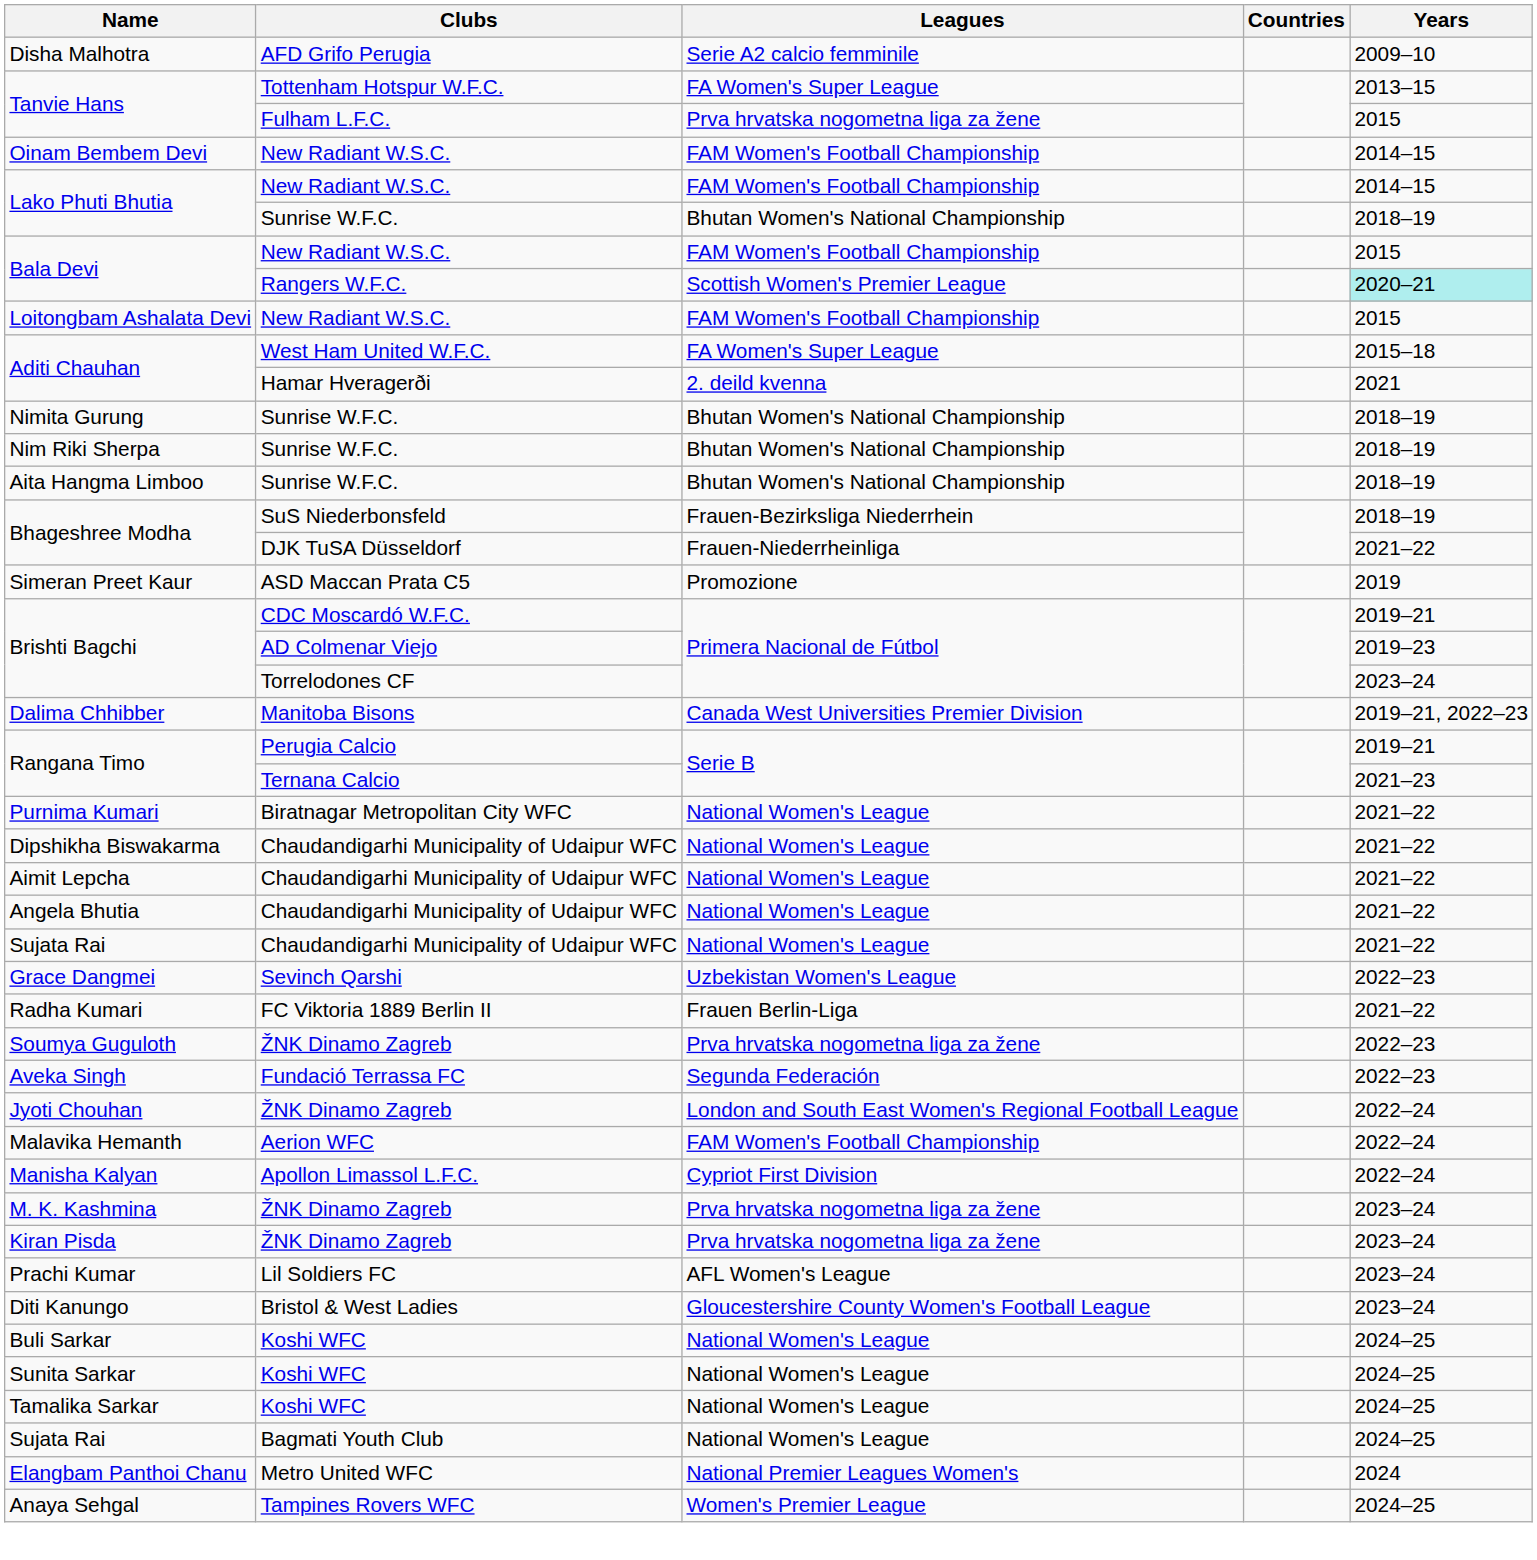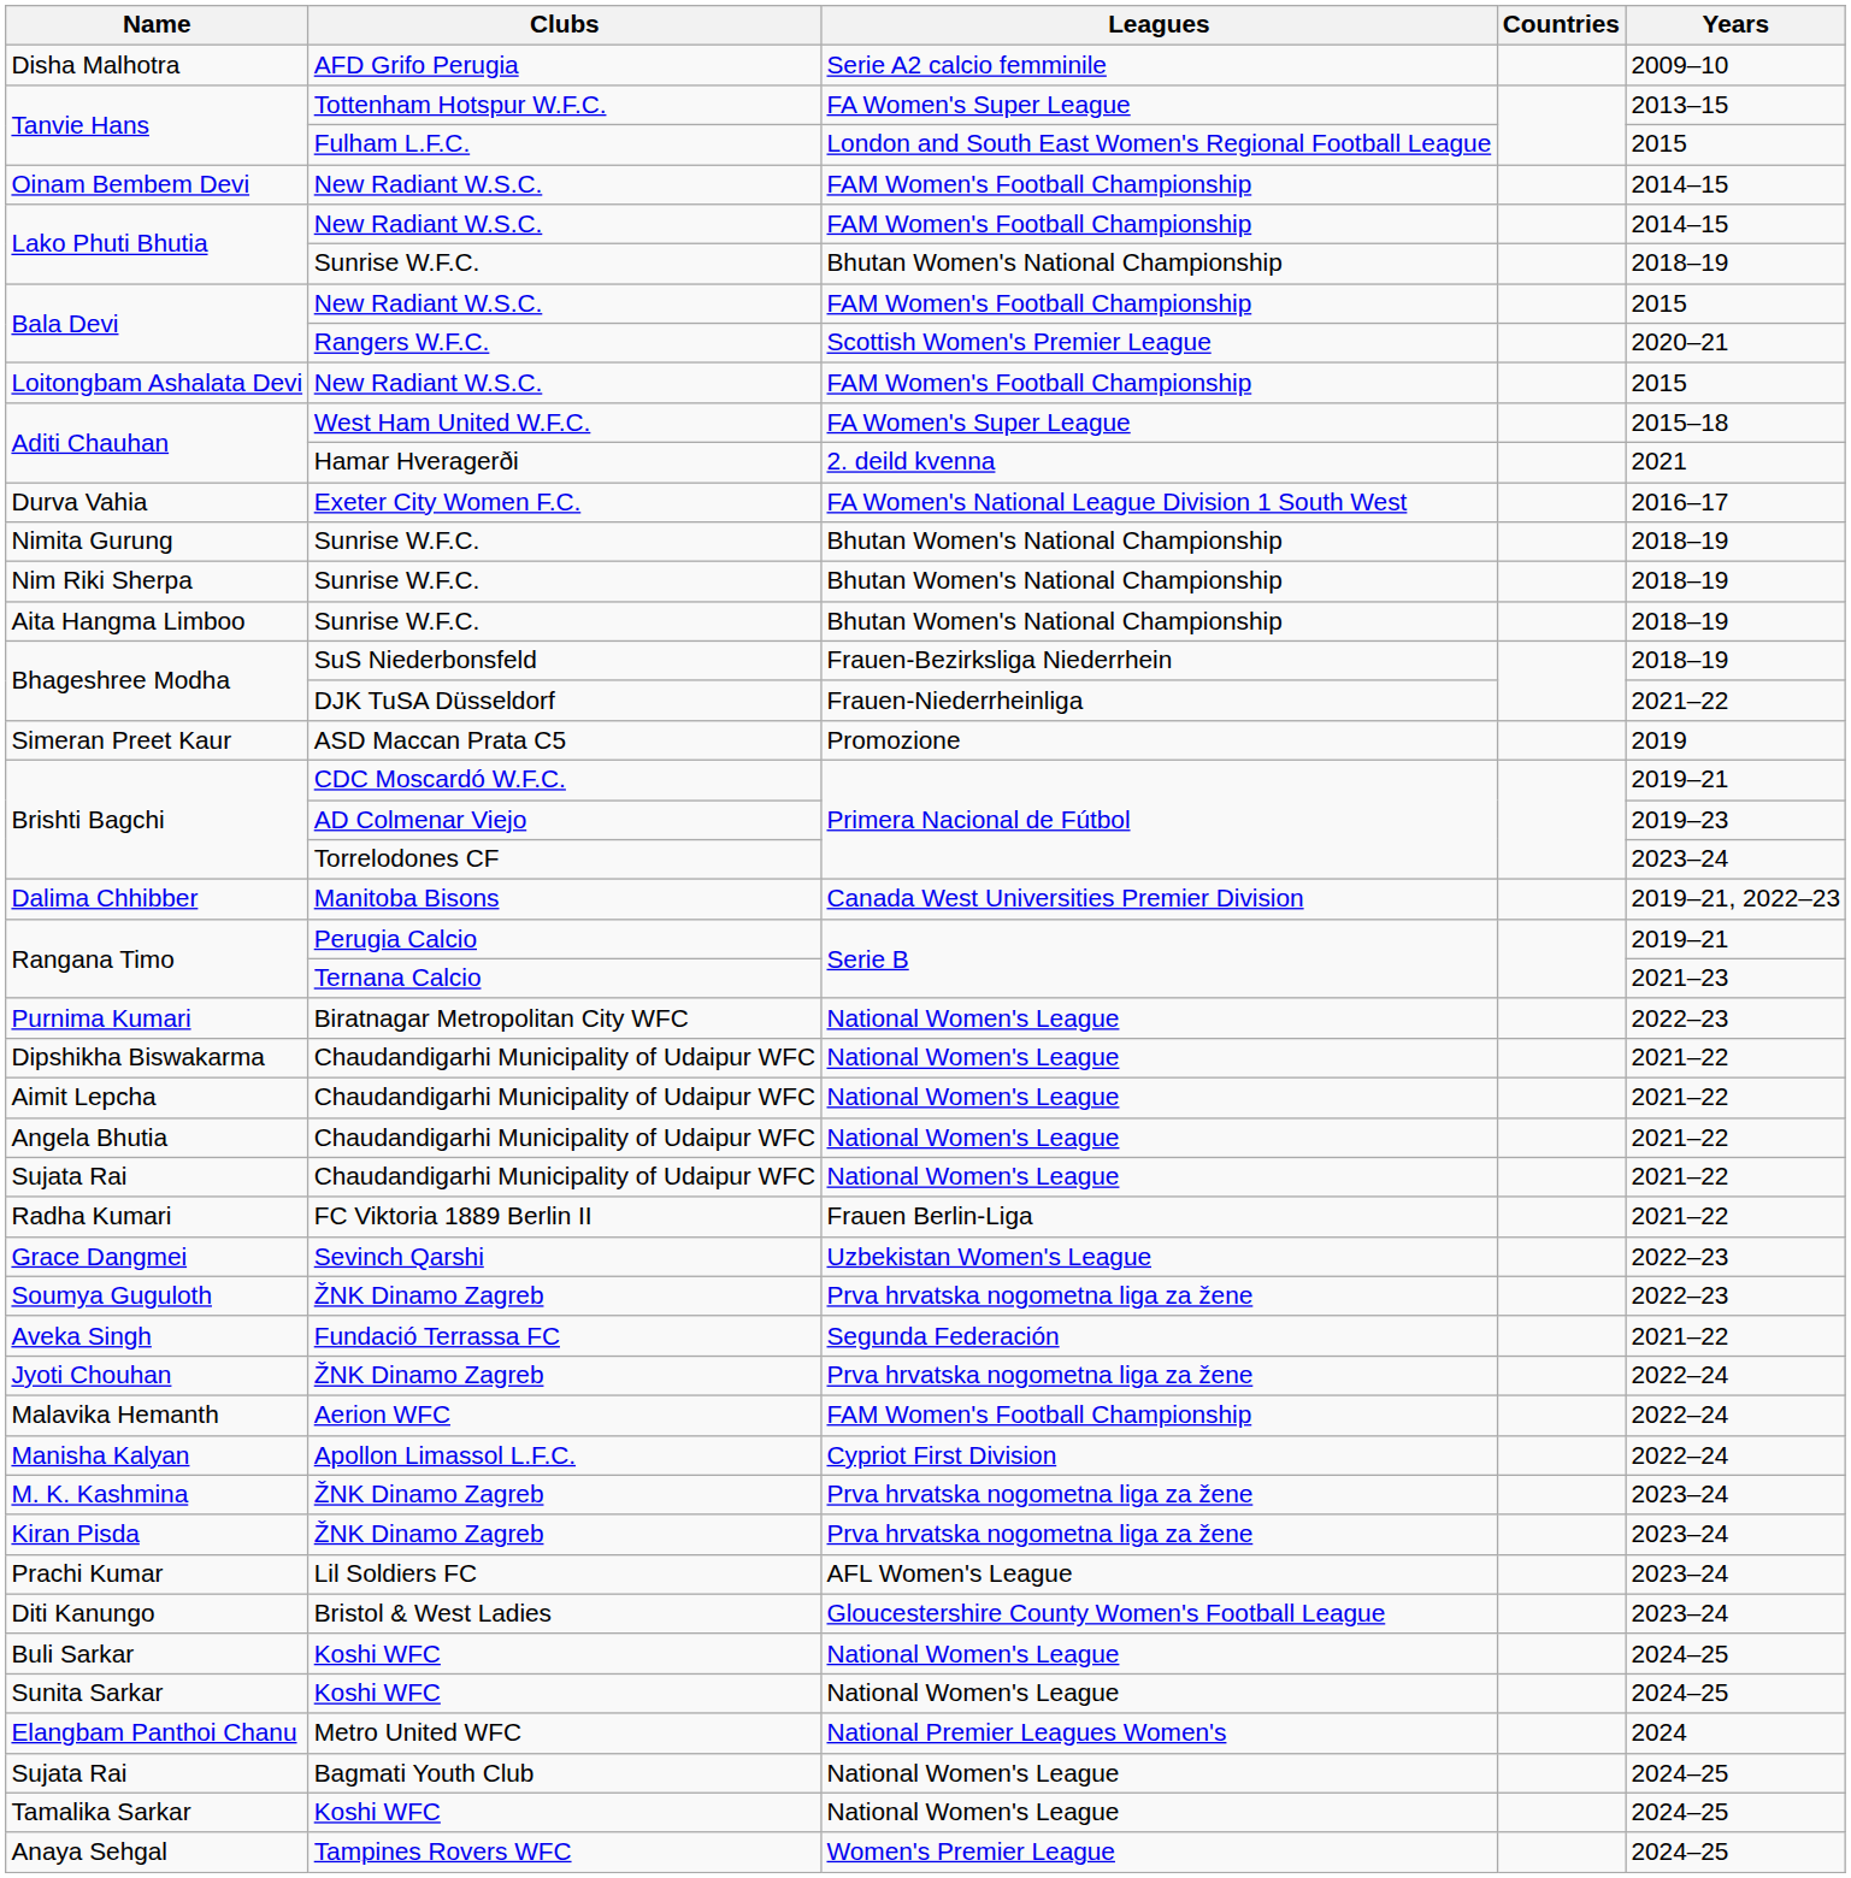 <table class="wikitable plainrowheaders sortable" style="text-align:center">
 <tr>
 <th>Name</th>
 <th>Clubs</th>
 <th>Leagues</th>
 <th>Countries</th>
 <th>Years</th>
 </tr>
 <tr>
 <td scope=row style=text-align:left>Disha Malhotra</td>
 <td align=left><a href='#'>AFD Grifo Perugia</a></td>
 <td align=left><a href='#'>Serie A2 calcio femminile</a></td>
 <td align=left></td>
 <td align=left>2009–10</td>
 </tr>
 <tr>
 <td rowspan="2" scope=row style=text-align:left><a href='#'>Tanvie Hans</a></td>
 <td align=left><a href='#'>Tottenham Hotspur W.F.C.</a></td>
 <td align=left><a href='#'>FA Women's Super League</a></td>
 <td rowspan="2" align=left></td>
 <td align=left>2013–15</td>
 </tr>
 <tr>
 <td align=left><a href='#'>Fulham L.F.C.</a></td>
-<td align=left><a href='#'>Prva hrvatska nogometna liga za žene</a></td>
+<td align=left><a href='#'>London and South East Women's Regional Football League</a></td>
 <td align=left>2015</td>
 </tr>
 <tr>
 <td scope=row style=text-align:left><a href='#'>Oinam Bembem Devi</a></td>
 <td align=left><a href='#'>New Radiant W.S.C.</a></td>
 <td align=left><a href='#'>FAM Women's Football Championship</a></td>
 <td align=left></td>
 <td align=left>2014–15</td>
 </tr>
 <tr>
 <td rowspan="2" scope=row style=text-align:left><a href='#'>Lako Phuti Bhutia</a></td>
 <td align=left><a href='#'>New Radiant W.S.C.</a></td>
 <td align=left><a href='#'>FAM Women's Football Championship</a></td>
 <td align=left></td>
 <td align=left>2014–15</td>
 </tr>
 <tr>
 <td align=left>Sunrise W.F.C.</td>
 <td align=left>Bhutan Women's National Championship</td>
 <td align=left></td>
 <td align=left>2018–19</td>
 </tr>
 <tr>
 <td rowspan="2" scope=row style=text-align:left><a href='#'>Bala Devi</a></td>
 <td align=left><a href='#'>New Radiant W.S.C.</a></td>
 <td align=left><a href='#'>FAM Women's Football Championship</a></td>
 <td align=left></td>
 <td align=left>2015</td>
 </tr>
 <tr>
 <td align=left><a href='#'>Rangers W.F.C.</a></td>
 <td align=left><a href='#'>Scottish Women's Premier League</a></td>
 <td align=left></td>
-<td align=left style="background: paleturquoise;">2020–21</td>
+<td align=left>2020–21</td>
 </tr>
 <tr>
 <td scope=row style=text-align:left><a href='#'>Loitongbam Ashalata Devi</a></td>
 <td align=left><a href='#'>New Radiant W.S.C.</a></td>
 <td align=left><a href='#'>FAM Women's Football Championship</a></td>
 <td align=left></td>
 <td align=left>2015</td>
 </tr>
 <tr>
 <td rowspan="2" scope=row style=text-align:left><a href='#'>Aditi Chauhan</a></td>
 <td align=left><a href='#'>West Ham United W.F.C.</a></td>
 <td align=left><a href='#'>FA Women's Super League</a></td>
 <td align=left></td>
 <td align=left>2015–18</td>
 </tr>
 <tr>
 <td align=left>Hamar Hveragerði</td>
 <td align=left><a href='#'>2. deild kvenna</a></td>
 <td align=left></td>
 <td align=left>2021</td>
+</tr>
+<tr>
+<td scope=row style=text-align:left>Durva Vahia</td>
+<td align=left><a href='#'>Exeter City Women F.C.</a></td>
+<td align=left><a href='#'>FA Women's National League Division 1 South West</a></td>
+<td align=left></td>
+<td align=left>2016–17</td>
 </tr>
 <tr>
 <td scope=row style=text-align:left>Nimita Gurung</td>
 <td align=left>Sunrise W.F.C.</td>
 <td align=left>Bhutan Women's National Championship</td>
 <td align=left></td>
 <td align=left>2018–19</td>
 </tr>
 <tr>
 <td scope=row style=text-align:left>Nim Riki Sherpa</td>
 <td align=left>Sunrise W.F.C.</td>
 <td align=left>Bhutan Women's National Championship</td>
 <td align=left></td>
 <td align=left>2018–19</td>
 </tr>
 <tr>
 <td scope=row style=text-align:left>Aita Hangma Limboo</td>
 <td align=left>Sunrise W.F.C.</td>
 <td align=left>Bhutan Women's National Championship</td>
 <td align=left></td>
 <td align=left>2018–19</td>
 </tr>
 <tr>
 <td rowspan="2" scope=row style=text-align:left>Bhageshree Modha</td>
 <td align=left>SuS Niederbonsfeld</td>
 <td align=left>Frauen-Bezirksliga Niederrhein</td>
 <td rowspan="2" align=left></td>
 <td align=left>2018–19</td>
 </tr>
 <tr>
 <td align=left>DJK TuSA Düsseldorf</td>
 <td align=left>Frauen-Niederrheinliga</td>
 <td align=left>2021–22</td>
 </tr>
 <tr>
 <td scope=row style=text-align:left>Simeran Preet Kaur</td>
 <td align=left>ASD Maccan Prata C5</td>
 <td align=left>Promozione</td>
 <td align=left></td>
 <td align=left>2019</td>
 </tr>
 <tr>
 <td rowspan="3" scope=row style=text-align:left>Brishti Bagchi</td>
 <td align=left><a href='#'>CDC Moscardó W.F.C.</a></td>
 <td rowspan="3" align=left><a href='#'>Primera Nacional de Fútbol</a></td>
 <td rowspan="3" align=left></td>
 <td align=left>2019–21</td>
 </tr>
 <tr>
 <td align=left><a href='#'>AD Colmenar Viejo</a></td>
 <td align=left>2019–23</td>
 </tr>
 <tr>
 <td align=left>Torrelodones CF</td>
 <td align=left>2023–24</td>
 </tr>
 <tr>
 <td scope=row style=text-align:left><a href='#'>Dalima Chhibber</a></td>
 <td align=left><a href='#'>Manitoba Bisons</a></td>
 <td align=left><a href='#'>Canada West Universities Premier Division</a></td>
 <td align=left></td>
 <td align=left>2019–21, 2022–23</td>
 </tr>
 <tr>
 <td rowspan="2" scope=row style=text-align:left>Rangana Timo</td>
 <td align=left><a href='#'>Perugia Calcio</a></td>
 <td rowspan="2" align=left><a href='#'>Serie B</a></td>
 <td rowspan="2" align=left></td>
 <td align=left>2019–21</td>
 </tr>
 <tr>
 <td align=left><a href='#'>Ternana Calcio</a></td>
 <td align=left>2021–23</td>
 </tr>
 <tr>
 <td scope=row style=text-align:left><a href='#'>Purnima Kumari</a></td>
 <td align=left>Biratnagar Metropolitan City WFC</td>
 <td align=left><a href='#'>National Women's League</a></td>
 <td align=left></td>
-<td align=left>2021–22</td>
+<td align=left>2022–23</td>
 </tr>
 <tr>
 <td scope=row style=text-align:left>Dipshikha Biswakarma</td>
 <td align=left>Chaudandigarhi Municipality of Udaipur WFC</td>
 <td align=left><a href='#'>National Women's League</a></td>
 <td align=left></td>
 <td align=left>2021–22</td>
 </tr>
 <tr>
 <td scope=row style=text-align:left>Aimit Lepcha</td>
 <td align=left>Chaudandigarhi Municipality of Udaipur WFC</td>
 <td align=left><a href='#'>National Women's League</a></td>
 <td align=left></td>
 <td align=left>2021–22</td>
 </tr>
 <tr>
 <td scope=row style=text-align:left>Angela Bhutia</td>
 <td align=left>Chaudandigarhi Municipality of Udaipur WFC</td>
 <td align=left><a href='#'>National Women's League</a></td>
 <td align=left></td>
 <td align=left>2021–22</td>
 </tr>
 <tr>
 <td scope=row style=text-align:left>Sujata Rai</td>
 <td align=left>Chaudandigarhi Municipality of Udaipur WFC</td>
 <td align=left><a href='#'>National Women's League</a></td>
 <td align=left></td>
 <td align=left>2021–22</td>
 </tr>
 <tr>
+<td scope=row style=text-align:left>Radha Kumari</td>
+<td align=left>FC Viktoria 1889 Berlin II</td>
+<td align=left>Frauen Berlin-Liga</td>
+<td align=left></td>
+<td align=left>2021–22</td>
+</tr>
+<tr>
 <td scope=row style=text-align:left><a href='#'>Grace Dangmei</a></td>
 <td align=left><a href='#'>Sevinch Qarshi</a></td>
 <td align=left><a href='#'>Uzbekistan Women's League</a></td>
 <td align=left></td>
 <td align=left>2022–23</td>
-</tr>
-<tr>
-<td scope=row style=text-align:left>Radha Kumari</td>
-<td align=left>FC Viktoria 1889 Berlin II</td>
-<td align=left>Frauen Berlin-Liga</td>
-<td align=left></td>
-<td align=left>2021–22</td>
 </tr>
 <tr>
 <td scope=row style=text-align:left><a href='#'>Soumya Guguloth</a></td>
 <td align=left><a href='#'>ŽNK Dinamo Zagreb</a></td>
 <td align=left><a href='#'>Prva hrvatska nogometna liga za žene</a></td>
 <td align=left></td>
 <td align=left>2022–23</td>
 </tr>
 <tr>
 <td scope=row style=text-align:left><a href='#'>Aveka Singh</a></td>
 <td align=left><a href='#'>Fundació Terrassa FC</a></td>
 <td align=left><a href='#'>Segunda Federación</a></td>
 <td align=left></td>
-<td align=left>2022–23</td>
+<td align=left>2021–22</td>
 </tr>
 <tr>
 <td scope=row style=text-align:left><a href='#'>Jyoti Chouhan</a></td>
 <td align=left><a href='#'>ŽNK Dinamo Zagreb</a></td>
-<td align=left><a href='#'>London and South East Women's Regional Football League</a></td>
+<td align=left><a href='#'>Prva hrvatska nogometna liga za žene</a></td>
 <td align=left></td>
 <td align=left>2022–24</td>
 </tr>
 <tr>
 <td scope=row style=text-align:left>Malavika Hemanth</td>
 <td align=left><a href='#'>Aerion WFC</a></td>
 <td align=left><a href='#'>FAM Women's Football Championship</a></td>
 <td align=left></td>
 <td align=left>2022–24</td>
 </tr>
 <tr>
 <td scope=row style=text-align:left><a href='#'>Manisha Kalyan</a></td>
 <td align=left><a href='#'>Apollon Limassol L.F.C.</a></td>
 <td align=left><a href='#'>Cypriot First Division</a></td>
 <td align=left></td>
 <td align=left>2022–24</td>
 </tr>
 <tr>
 <td scope=row style=text-align:left><a href='#'>M. K. Kashmina</a></td>
 <td align=left><a href='#'>ŽNK Dinamo Zagreb</a></td>
 <td align=left><a href='#'>Prva hrvatska nogometna liga za žene</a></td>
 <td align=left></td>
 <td align=left>2023–24</td>
 </tr>
 <tr>
 <td scope=row style=text-align:left><a href='#'>Kiran Pisda</a></td>
 <td align=left><a href='#'>ŽNK Dinamo Zagreb</a></td>
 <td align=left><a href='#'>Prva hrvatska nogometna liga za žene</a></td>
 <td align=left></td>
 <td align=left>2023–24</td>
 </tr>
 <tr>
 <td scope=row style=text-align:left>Prachi Kumar</td>
 <td align=left>Lil Soldiers FC</td>
 <td align=left>AFL Women's League</td>
 <td align=left></td>
 <td align=left>2023–24</td>
 </tr>
 <tr>
 <td scope=row style=text-align:left>Diti Kanungo</td>
 <td align=left>Bristol & West Ladies</td>
 <td align=left><a href='#'>Gloucestershire County Women's Football League</a></td>
 <td align=left></td>
 <td align=left>2023–24</td>
 </tr>
 <tr>
 <td scope=row style=text-align:left>Buli Sarkar</td>
 <td align=left><a href='#'>Koshi WFC</a></td>
 <td align=left><a href='#'>National Women's League</a></td>
 <td align=left></td>
 <td align=left>2024–25</td>
 </tr>
 <tr>
 <td scope=row style=text-align:left>Sunita Sarkar</td>
 <td align=left><a href='#'>Koshi WFC</a></td>
 <td align=left>National Women's League</td>
 <td align=left></td>
 <td align=left>2024–25</td>
 </tr>
 <tr>
-<td scope=row style=text-align:left>Tamalika Sarkar</td>
-<td align=left><a href='#'>Koshi WFC</a></td>
-<td align=left>National Women's League</td>
+<td scope=row style=text-align:left><a href='#'>Elangbam Panthoi Chanu</a></td>
+<td align=left>Metro United WFC</td>
+<td align=left><a href='#'>National Premier Leagues Women's</a></td>
 <td align=left></td>
-<td align=left>2024–25</td>
+<td align=left>2024</td>
 </tr>
 <tr>
 <td scope=row style=text-align:left>Sujata Rai</td>
 <td align=left>Bagmati Youth Club</td>
 <td align=left>National Women's League</td>
 <td align=left></td>
 <td align=left>2024–25</td>
 </tr>
 <tr>
-<td scope=row style=text-align:left><a href='#'>Elangbam Panthoi Chanu</a></td>
-<td align=left>Metro United WFC</td>
-<td align=left><a href='#'>National Premier Leagues Women's</a></td>
+<td scope=row style=text-align:left>Tamalika Sarkar</td>
+<td align=left><a href='#'>Koshi WFC</a></td>
+<td align=left>National Women's League</td>
 <td align=left></td>
-<td align=left>2024</td>
+<td align=left>2024–25</td>
 </tr>
 <tr>
 <td scope=row style=text-align:left>Anaya Sehgal</td>
 <td align=left><a href='#'>Tampines Rovers WFC</a></td>
 <td align=left><a href='#'>Women's Premier League</a></td>
 <td align=left></td>
 <td align=left>2024–25</td>
 </tr>
 </table>
